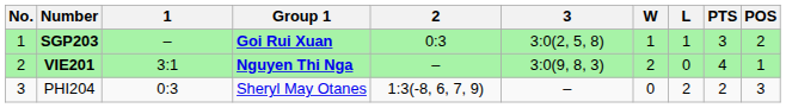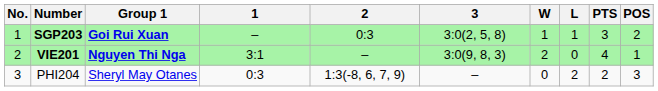 <table class=wikitable style="text-align:center;">
 <tr>
 <th>No.</th>
 <th>Number</th>
+<th>Group 1</th>
 <th width=130>1</th>
-<th>Group 1</th>
 <th width=130>2</th>
 <th width=130>3</th>
 <th width=30>W</th>
 <th width=30>L</th>
 <th width=30>PTS</th>
 <th width=30>POS</th>
 </tr>
 <tr bgcolor=#a7f3a7>
 <td>1</td>
 <td><strong>SGP203</strong></td>
+<td style="text-align:left;"> <strong><a href='#'>Goi Rui Xuan</a></strong></td>
 <td>–</td>
-<td style="text-align:left;"> <strong><a href='#'>Goi Rui Xuan</a></strong></td>
 <td>0:3</td>
 <td>3:0(2, 5, 8)</td>
 <td>1</td>
 <td>1</td>
 <td>3</td>
 <td>2</td>
 </tr>
 <tr bgcolor=#a7f3a7>
 <td>2</td>
 <td><strong>VIE201</strong></td>
+<td style="text-align:left;"> <strong><a href='#'>Nguyen Thi Nga</a></strong></td>
 <td>3:1</td>
-<td style="text-align:left;"> <strong><a href='#'>Nguyen Thi Nga</a></strong></td>
 <td>–</td>
 <td>3:0(9, 8, 3)</td>
 <td>2</td>
 <td>0</td>
 <td>4</td>
 <td>1</td>
 </tr>
 <tr>
 <td>3</td>
 <td>PHI204</td>
+<td style="text-align:left;"> <a href='#'>Sheryl May Otanes</a></td>
 <td>0:3</td>
-<td style="text-align:left;"> <a href='#'>Sheryl May Otanes</a></td>
 <td>1:3(-8, 6, 7, 9)</td>
 <td>–</td>
 <td>0</td>
 <td>2</td>
 <td>2</td>
 <td>3</td>
 </tr>
 </table>
